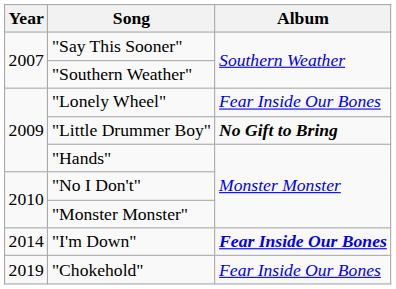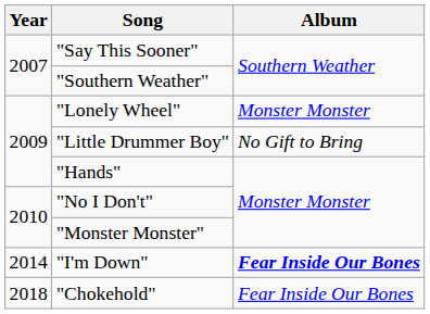 <table class="wikitable">
 <tr>
 <th>Year</th>
 <th>Song</th>
 <th>Album</th>
 </tr>
 <tr>
 <td rowspan="2">2007</td>
 <td>"Say This Sooner"</td>
 <td rowspan="2"><em><a href='#'>Southern Weather</a></em></td>
 </tr>
 <tr>
 <td>"Southern Weather"</td>
 </tr>
 <tr>
 <td rowspan="3">2009</td>
 <td>"Lonely Wheel"</td>
-<td><em><a href='#'>Fear Inside Our Bones</a></em></td>
+<td><em><a href='#'>Monster Monster</a></em></td>
 </tr>
 <tr>
 <td>"Little Drummer Boy"</td>
-<td><strong><em>No Gift to Bring</em></strong></td>
+<td><em>No Gift to Bring</em></td>
 </tr>
 <tr>
 <td>"Hands"</td>
 <td rowspan="3"><em><a href='#'>Monster Monster</a></em></td>
 </tr>
 <tr>
 <td rowspan="2">2010</td>
 <td>"No I Don't"</td>
 </tr>
 <tr>
 <td>"Monster Monster"</td>
 </tr>
 <tr>
 <td>2014</td>
 <td>"I'm Down"</td>
 <td><strong><em><a href='#'>Fear Inside Our Bones</a></em></strong></td>
 </tr>
 <tr>
-<td>2019</td>
+<td>2018</td>
 <td>"Chokehold"</td>
 <td><em><a href='#'>Fear Inside Our Bones</a></em></td>
 </tr>
 </table>
